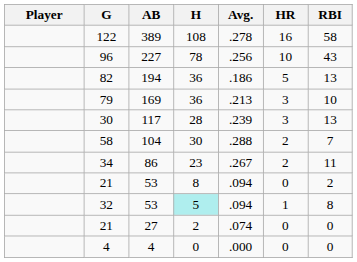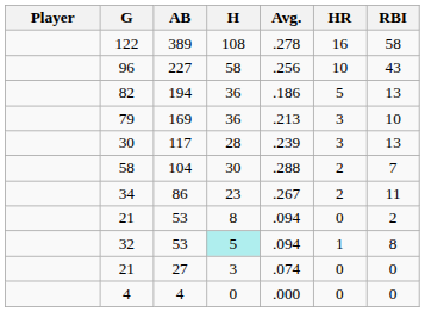 <table class="wikitable sortable">
 <tr>
 <th bgcolor="#DDDDFF" width="16%">Player</th>
 <th bgcolor="#DDDDFF" width="9%">G</th>
 <th bgcolor="#DDDDFF" width="9%">AB</th>
 <th bgcolor="#DDDDFF" width="9%">H</th>
 <th bgcolor="#DDDDFF" width="9%">Avg.</th>
 <th bgcolor="#DDDDFF" width="9%">HR</th>
 <th bgcolor="#DDDDFF" width="9%">RBI</th>
 </tr>
 <tr align="center">
 <td></td>
 <td>122</td>
 <td>389</td>
 <td>108</td>
 <td>.278</td>
 <td>16</td>
 <td>58</td>
 </tr>
 <tr align="center">
 <td></td>
 <td>96</td>
 <td>227</td>
-<td>78</td>
+<td>58</td>
 <td>.256</td>
 <td>10</td>
 <td>43</td>
 </tr>
 <tr align="center">
 <td></td>
 <td>82</td>
 <td>194</td>
 <td>36</td>
 <td>.186</td>
 <td>5</td>
 <td>13</td>
 </tr>
 <tr align="center">
 <td></td>
 <td>79</td>
 <td>169</td>
 <td>36</td>
 <td>.213</td>
 <td>3</td>
 <td>10</td>
 </tr>
 <tr align="center">
 <td></td>
 <td>30</td>
 <td>117</td>
 <td>28</td>
 <td>.239</td>
 <td>3</td>
 <td>13</td>
 </tr>
 <tr align="center">
 <td></td>
 <td>58</td>
 <td>104</td>
 <td>30</td>
 <td>.288</td>
 <td>2</td>
 <td>7</td>
 </tr>
 <tr align="center">
 <td></td>
 <td>34</td>
 <td>86</td>
 <td>23</td>
 <td>.267</td>
 <td>2</td>
 <td>11</td>
 </tr>
 <tr align="center">
 <td></td>
 <td>21</td>
 <td>53</td>
 <td>8</td>
 <td>.094</td>
 <td>0</td>
 <td>2</td>
 </tr>
 <tr align="center">
 <td></td>
 <td>32</td>
 <td>53</td>
 <td style="background: paleturquoise;">5</td>
 <td>.094</td>
 <td>1</td>
 <td>8</td>
 </tr>
 <tr align="center">
 <td></td>
 <td>21</td>
 <td>27</td>
-<td>2</td>
+<td>3</td>
 <td>.074</td>
 <td>0</td>
 <td>0</td>
 </tr>
 <tr align="center">
 <td></td>
 <td>4</td>
 <td>4</td>
 <td>0</td>
 <td>.000</td>
 <td>0</td>
 <td>0</td>
 </tr>
 </table>
